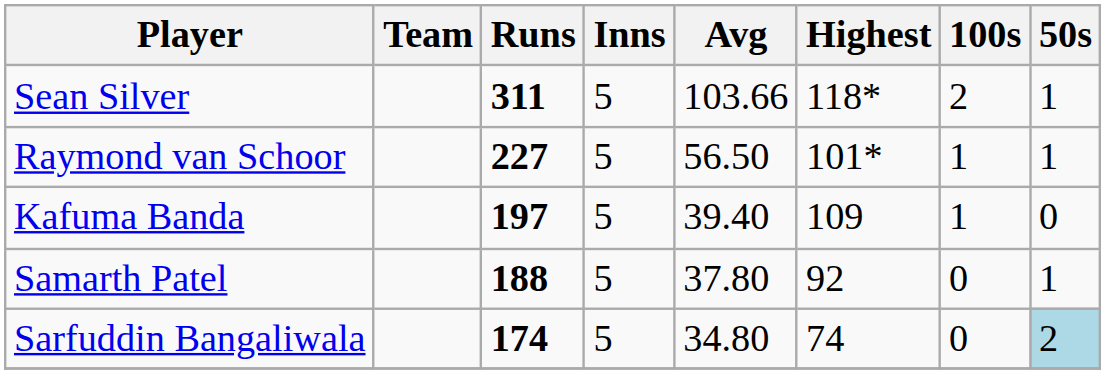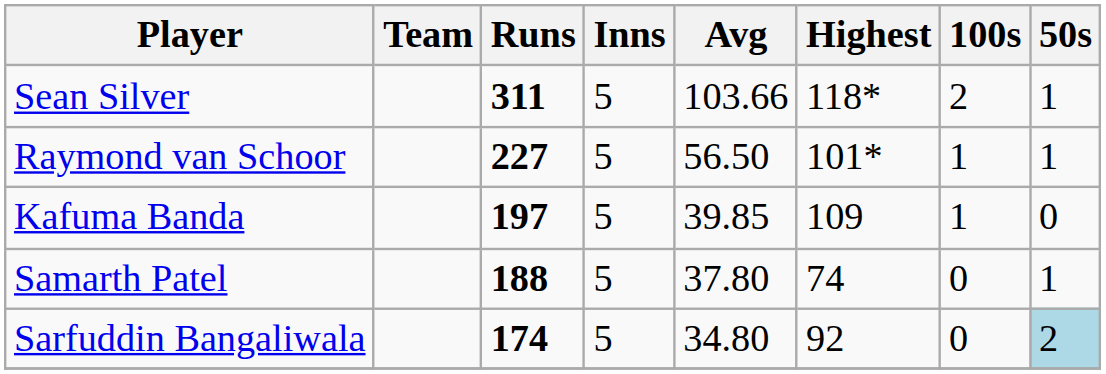 <table class="wikitable">
 <tr>
 <th>Player</th>
 <th>Team</th>
 <th>Runs</th>
 <th>Inns</th>
 <th>Avg</th>
 <th>Highest</th>
 <th>100s</th>
 <th>50s</th>
 </tr>
 <tr>
 <td><a href='#'>Sean Silver</a></td>
 <td></td>
 <td><strong>311</strong></td>
 <td>5</td>
 <td>103.66</td>
 <td>118*</td>
 <td>2</td>
 <td>1</td>
 </tr>
 <tr>
 <td><a href='#'>Raymond van Schoor</a></td>
 <td></td>
 <td><strong>227</strong></td>
 <td>5</td>
 <td>56.50</td>
 <td>101*</td>
 <td>1</td>
 <td>1</td>
 </tr>
 <tr>
 <td><a href='#'>Kafuma Banda</a></td>
 <td></td>
 <td><strong>197</strong></td>
 <td>5</td>
-<td>39.40</td>
+<td>39.85</td>
 <td>109</td>
 <td>1</td>
 <td>0</td>
 </tr>
 <tr>
 <td><a href='#'>Samarth Patel</a></td>
 <td></td>
 <td><strong>188</strong></td>
 <td>5</td>
 <td>37.80</td>
-<td>92</td>
+<td>74</td>
 <td>0</td>
 <td>1</td>
 </tr>
 <tr>
 <td><a href='#'>Sarfuddin Bangaliwala</a></td>
 <td></td>
 <td><strong>174</strong></td>
 <td>5</td>
 <td>34.80</td>
-<td>74</td>
+<td>92</td>
 <td>0</td>
 <td style="background: lightblue;">2</td>
 </tr>
 <tr>
 </tr>
 </table>
